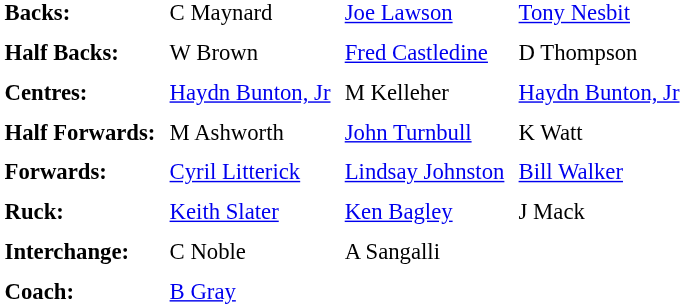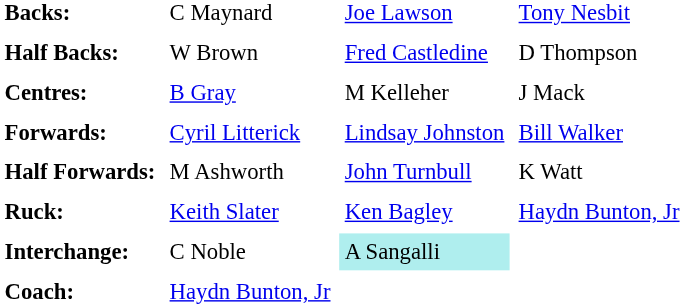 <table border="0" cellpadding="4" cellspacing="2" align="center">
 <tr>
 <td><strong>Backs:</strong></td>
 <td>C Maynard</td>
 <td><a href='#'>Joe Lawson</a></td>
 <td><a href='#'>Tony Nesbit</a></td>
 </tr>
 <tr>
 <td><strong>Half Backs:</strong></td>
 <td>W Brown</td>
 <td><a href='#'>Fred Castledine</a></td>
 <td>D Thompson</td>
 </tr>
 <tr>
 <td><strong>Centres:</strong></td>
-<td><a href='#'>Haydn Bunton, Jr</a></td>
+<td><a href='#'>B Gray</a></td>
 <td>M Kelleher</td>
-<td><a href='#'>Haydn Bunton, Jr</a></td>
+<td>J Mack</td>
+</tr>
+<tr>
+<td><strong>Forwards:</strong></td>
+<td><a href='#'>Cyril Litterick</a></td>
+<td><a href='#'>Lindsay Johnston</a></td>
+<td><a href='#'>Bill Walker</a></td>
 </tr>
 <tr>
 <td><strong>Half Forwards:</strong></td>
 <td>M Ashworth</td>
 <td><a href='#'>John Turnbull</a></td>
 <td>K Watt</td>
 </tr>
 <tr>
-<td><strong>Forwards:</strong></td>
-<td><a href='#'>Cyril Litterick</a></td>
-<td><a href='#'>Lindsay Johnston</a></td>
-<td><a href='#'>Bill Walker</a></td>
-</tr>
-<tr>
 <td><strong>Ruck:</strong></td>
 <td><a href='#'>Keith Slater</a></td>
 <td><a href='#'>Ken Bagley</a></td>
-<td>J Mack</td>
+<td><a href='#'>Haydn Bunton, Jr</a></td>
 </tr>
 <tr>
 <td><strong>Interchange:</strong></td>
 <td>C Noble</td>
-<td>A Sangalli</td>
+<td style="background: paleturquoise;">A Sangalli</td>
 <td></td>
 </tr>
 <tr>
 <td><strong>Coach:</strong></td>
-<td><a href='#'>B Gray</a></td>
+<td><a href='#'>Haydn Bunton, Jr</a></td>
 </tr>
 </table>
